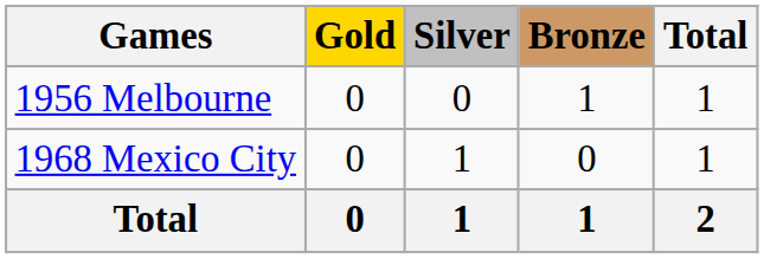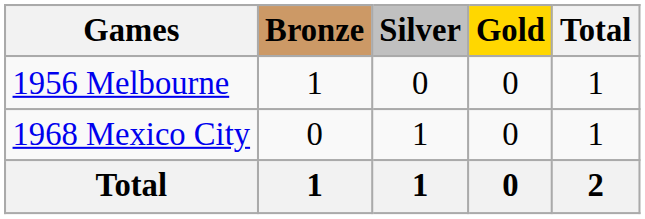 <table class="wikitable sortable" style="text-align:center">
 <tr>
 <th>Games</th>
+<th style="background-color:#c96;">Bronze</th>
+<th style="background-color:silver;">Silver</th>
 <th style="background-color:gold;">Gold</th>
-<th style="background-color:silver;">Silver</th>
-<th style="background-color:#c96;">Bronze</th>
 <th>Total</th>
 </tr>
 <tr>
 <td align=left> <a href='#'>1956 Melbourne</a></td>
+<td>1</td>
 <td>0</td>
 <td>0</td>
-<td>1</td>
 <td>1</td>
 </tr>
 <tr>
 <td align=left> <a href='#'>1968 Mexico City</a></td>
 <td>0</td>
 <td>1</td>
 <td>0</td>
 <td>1</td>
 </tr>
 <tr>
 <th>Total</th>
-<th>0</th>
 <th>1</th>
 <th>1</th>
+<th>0</th>
 <th>2</th>
 </tr>
 </table>
